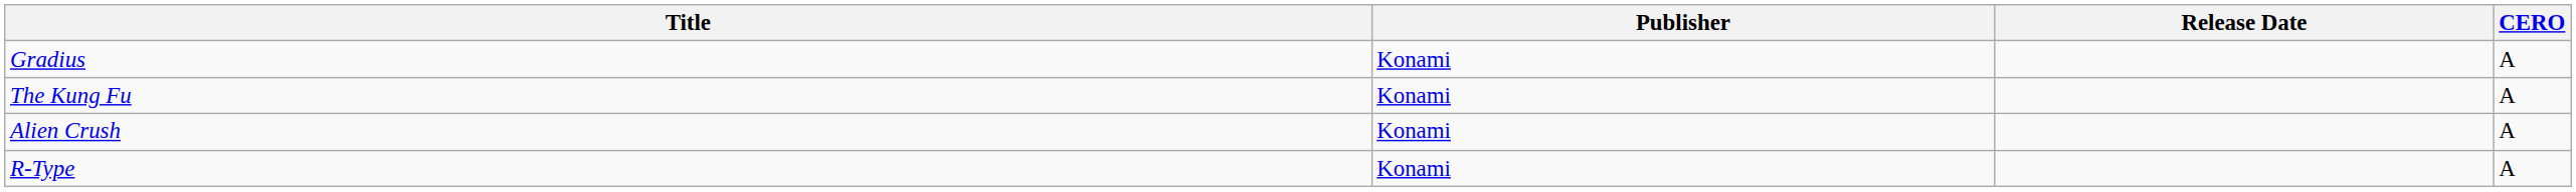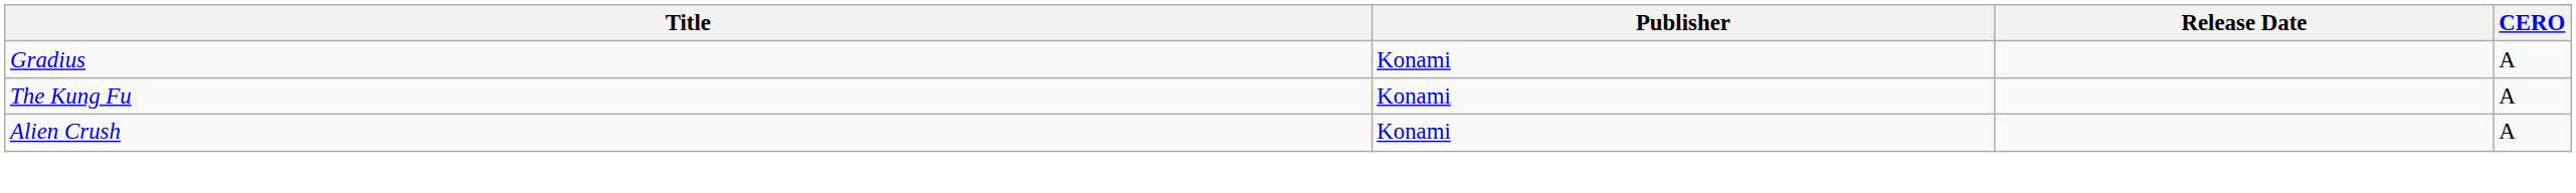 <table class="wikitable sortable" style="width:90%">
 <tr>
 <th width="55%">Title</th>
 <th width="25%">Publisher</th>
 <th width="20%">Release Date</th>
 <th width="10%"><a href='#'>CERO</a></th>
 </tr>
 <tr>
 <td><em><a href='#'>Gradius</a></em></td>
 <td><a href='#'>Konami</a></td>
 <td></td>
 <td>A</td>
 </tr>
 <tr>
 <td><em><a href='#'>The Kung Fu</a></em></td>
 <td><a href='#'>Konami</a></td>
 <td></td>
 <td>A</td>
 </tr>
 <tr>
 <td><em><a href='#'>Alien Crush</a></em></td>
 <td><a href='#'>Konami</a></td>
 <td></td>
 <td>A</td>
 </tr>
-<tr>
-<td><em><a href='#'>R-Type</a></em></td>
-<td><a href='#'>Konami</a></td>
-<td></td>
-<td>A</td>
-</tr>
 </table>
